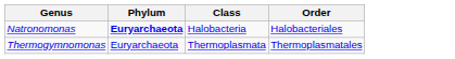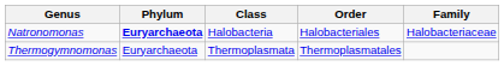 <table class="wikitable">
 <tr>
 <th>Genus</th>
 <th>Phylum</th>
 <th>Class</th>
 <th>Order</th>
+<th>Family</th>
 </tr>
 <tr>
 <td><em><a href='#'>Natronomonas</a></em></td>
 <td><strong><a href='#'>Euryarchaeota</a></strong></td>
 <td><a href='#'>Halobacteria</a></td>
 <td><a href='#'>Halobacteriales</a></td>
+<td><a href='#'>Halobacteriaceae</a></td>
 </tr>
 <tr>
 <td><em><a href='#'>Thermogymnomonas</a></em></td>
 <td><a href='#'>Euryarchaeota</a></td>
 <td><a href='#'>Thermoplasmata</a></td>
 <td><a href='#'>Thermoplasmatales</a></td>
+<td></td>
 </tr>
 </table>
